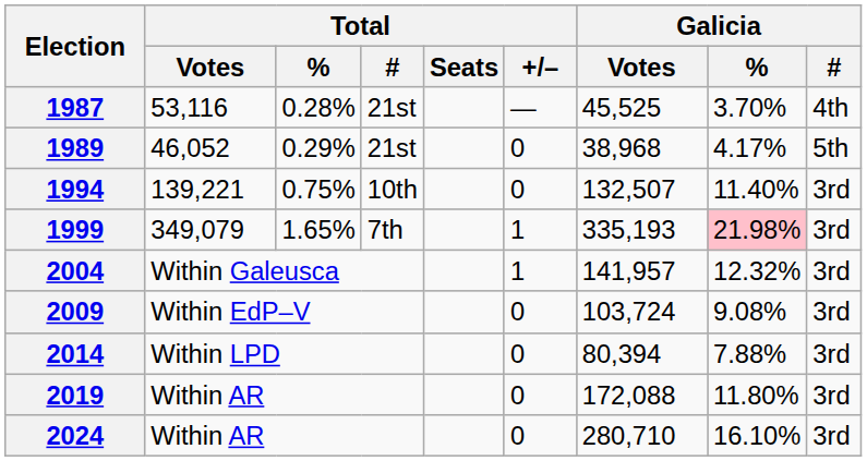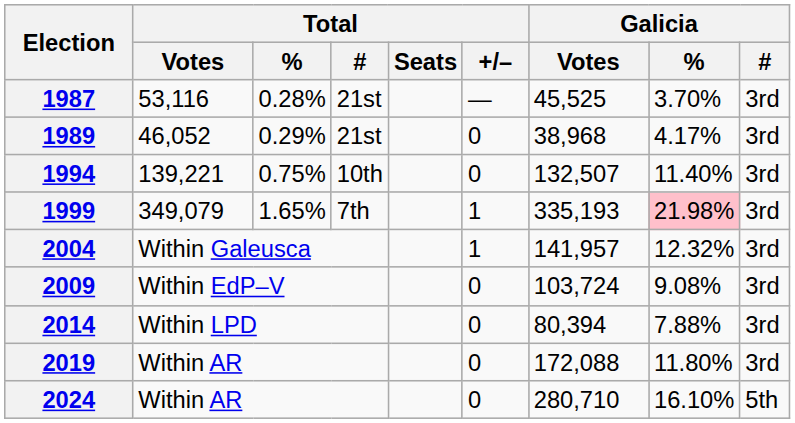 <table class="wikitable" style="font-size:95%; text-align:left;">
 <tr>
 <th rowspan="2" width="75">Election</th>
 <th colspan="5">Total</th>
 <th colspan="3">Galicia</th>
 </tr>
 <tr>
 <th width="70">Votes</th>
 <th width="35">%</th>
 <th width="25">#</th>
 <th>Seats</th>
 <th width="35">+/–</th>
 <th width="70">Votes</th>
 <th width="35">%</th>
 <th width="25">#</th>
 </tr>
 <tr>
 <th><a href='#'>1987</a></th>
 <td>53,116</td>
 <td>0.28%</td>
 <td>21st</td>
 <td></td>
 <td>—</td>
 <td>45,525</td>
 <td>3.70%</td>
-<td>4th</td>
+<td>3rd</td>
 </tr>
 <tr>
 <th><a href='#'>1989</a></th>
 <td>46,052</td>
 <td>0.29%</td>
 <td>21st</td>
 <td></td>
 <td>0</td>
 <td>38,968</td>
 <td>4.17%</td>
-<td>5th</td>
+<td>3rd</td>
 </tr>
 <tr>
 <th><a href='#'>1994</a></th>
 <td>139,221</td>
 <td>0.75%</td>
 <td>10th</td>
 <td></td>
 <td>0</td>
 <td>132,507</td>
 <td>11.40%</td>
 <td>3rd</td>
 </tr>
 <tr>
 <th><a href='#'>1999</a></th>
 <td>349,079</td>
 <td>1.65%</td>
 <td>7th</td>
 <td></td>
 <td>1</td>
 <td>335,193</td>
 <td style="background: pink;">21.98%</td>
 <td>3rd</td>
 </tr>
 <tr>
 <th><a href='#'>2004</a></th>
 <td colspan="3">Within <a href='#'>Galeusca</a></td>
 <td></td>
 <td>1</td>
 <td>141,957</td>
 <td>12.32%</td>
 <td>3rd</td>
 </tr>
 <tr>
 <th><a href='#'>2009</a></th>
 <td colspan="3">Within <a href='#'>EdP–V</a></td>
 <td></td>
 <td>0</td>
 <td>103,724</td>
 <td>9.08%</td>
 <td>3rd</td>
 </tr>
 <tr>
 <th><a href='#'>2014</a></th>
 <td colspan="3">Within <a href='#'>LPD</a></td>
 <td></td>
 <td>0</td>
 <td>80,394</td>
 <td>7.88%</td>
 <td>3rd</td>
 </tr>
 <tr>
 <th><a href='#'>2019</a></th>
 <td colspan="3">Within <a href='#'>AR</a></td>
 <td></td>
 <td>0</td>
 <td>172,088</td>
 <td>11.80%</td>
 <td>3rd</td>
 </tr>
 <tr>
 <th><a href='#'>2024</a></th>
 <td colspan="3">Within <a href='#'>AR</a></td>
 <td></td>
 <td>0</td>
 <td>280,710</td>
 <td>16.10%</td>
-<td>3rd</td>
+<td>5th</td>
 </tr>
 </table>
